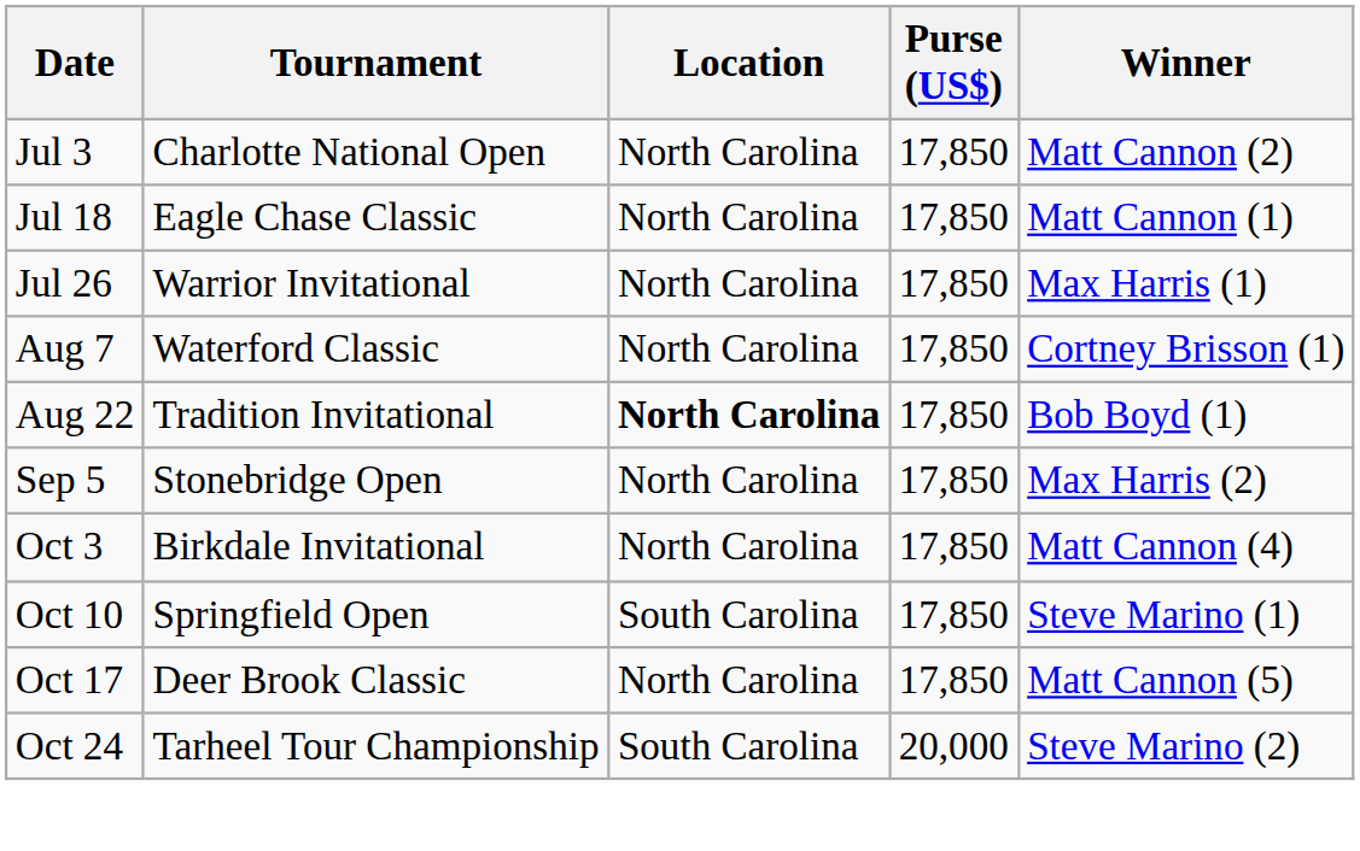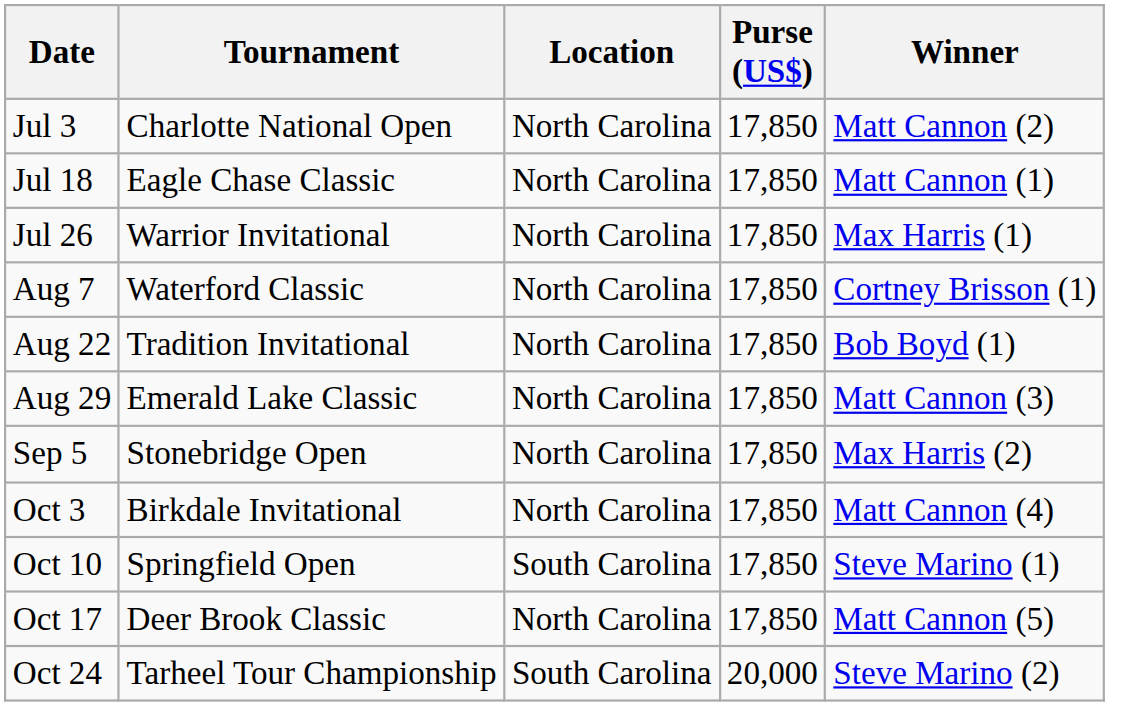 <table class="wikitable" style="font-size:95%">
 <tr>
 <th>Date</th>
 <th>Tournament</th>
 <th>Location</th>
 <th>Purse<br>(<a href='#'>US$</a>)</th>
 <th>Winner</th>
 </tr>
 <tr>
 <td>Jul 3</td>
 <td>Charlotte National Open</td>
 <td>North Carolina</td>
 <td align=right>17,850</td>
 <td> <a href='#'>Matt Cannon</a> (2)</td>
 </tr>
 <tr>
 <td>Jul 18</td>
 <td>Eagle Chase Classic</td>
 <td>North Carolina</td>
 <td align=right>17,850</td>
 <td> <a href='#'>Matt Cannon</a> (1)</td>
 </tr>
 <tr>
 <td>Jul 26</td>
 <td>Warrior Invitational</td>
 <td>North Carolina</td>
 <td align=right>17,850</td>
 <td> <a href='#'>Max Harris</a> (1)</td>
 </tr>
 <tr>
 <td>Aug 7</td>
 <td>Waterford Classic</td>
 <td>North Carolina</td>
 <td align=right>17,850</td>
 <td> <a href='#'>Cortney Brisson</a> (1)</td>
 </tr>
 <tr>
 <td>Aug 22</td>
 <td>Tradition Invitational</td>
-<td><strong>North Carolina</strong></td>
+<td>North Carolina</td>
 <td align=right>17,850</td>
 <td> <a href='#'>Bob Boyd</a> (1)</td>
+</tr>
+<tr>
+<td>Aug 29</td>
+<td>Emerald Lake Classic</td>
+<td>North Carolina</td>
+<td align=right>17,850</td>
+<td> <a href='#'>Matt Cannon</a> (3)</td>
 </tr>
 <tr>
 <td>Sep 5</td>
 <td>Stonebridge Open</td>
 <td>North Carolina</td>
 <td align=right>17,850</td>
 <td> <a href='#'>Max Harris</a> (2)</td>
 </tr>
 <tr>
 <td>Oct 3</td>
 <td>Birkdale Invitational</td>
 <td>North Carolina</td>
 <td align=right>17,850</td>
 <td> <a href='#'>Matt Cannon</a> (4)</td>
 </tr>
 <tr>
 <td>Oct 10</td>
 <td>Springfield Open</td>
 <td>South Carolina</td>
 <td align=right>17,850</td>
 <td> <a href='#'>Steve Marino</a> (1)</td>
 </tr>
 <tr>
 <td>Oct 17</td>
 <td>Deer Brook Classic</td>
 <td>North Carolina</td>
 <td align=right>17,850</td>
 <td> <a href='#'>Matt Cannon</a> (5)</td>
 </tr>
 <tr>
 <td>Oct 24</td>
 <td>Tarheel Tour Championship</td>
 <td>South Carolina</td>
 <td align=right>20,000</td>
 <td> <a href='#'>Steve Marino</a> (2)</td>
 </tr>
 </table>
